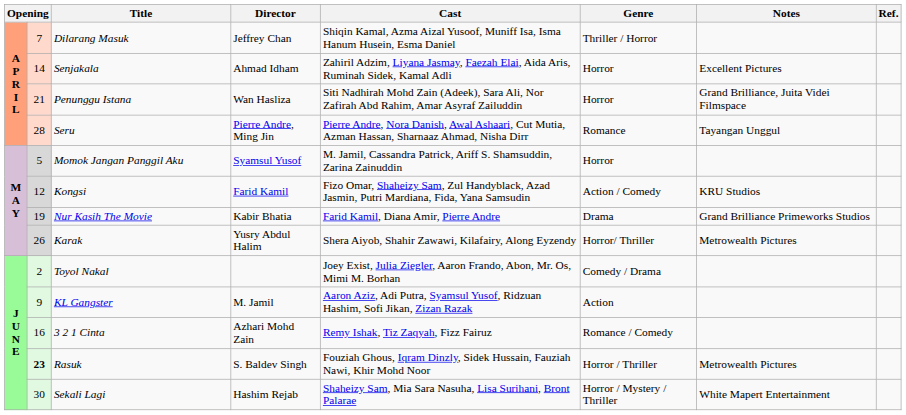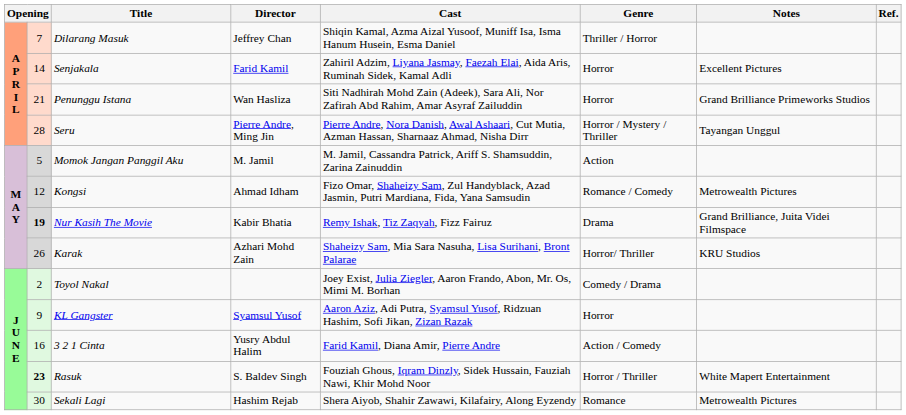 <table class="wikitable" width="100%">
 <tr>
 <th colspan="2">Opening</th>
 <th style="width:20%;">Title</th>
 <th style="width:10%;">Director</th>
 <th>Cast</th>
 <th style="width:13%">Genre</th>
 <th style="width:20%">Notes</th>
 <th>Ref.</th>
 </tr>
 <tr>
 <th rowspan=4 style="text-align:center; background:#ffa07a;">A<br>P<br>R<br>I<br>L</th>
 <td rowspan=1 style="text-align:center; background:#ffdacc;">7</td>
 <td><em>Dilarang Masuk</em></td>
 <td>Jeffrey Chan</td>
 <td>Shiqin Kamal, Azma Aizal Yusoof, Muniff Isa, Isma Hanum Husein, Esma Daniel</td>
 <td>Thriller / Horror</td>
 <td></td>
 <td></td>
 </tr>
 <tr>
 <td rowspan=1 style="text-align:center; background:#ffdacc;">14</td>
 <td><em>Senjakala</em></td>
-<td>Ahmad Idham</td>
+<td><a href='#'>Farid Kamil</a></td>
 <td>Zahiril Adzim, <a href='#'>Liyana Jasmay</a>, <a href='#'>Faezah Elai</a>, Aida Aris, Ruminah Sidek, Kamal Adli</td>
 <td>Horror</td>
 <td>Excellent Pictures</td>
 <td></td>
 </tr>
 <tr>
 <td rowspan=1 style="text-align:center; background:#ffdacc;">21</td>
 <td><em>Penunggu Istana</em></td>
 <td>Wan Hasliza</td>
 <td>Siti Nadhirah Mohd Zain (Adeek), Sara Ali, Nor Zafirah Abd Rahim, Amar Asyraf Zailuddin</td>
 <td>Horror</td>
-<td>Grand Brilliance, Juita Videi Filmspace<br></td>
+<td>Grand Brilliance Primeworks Studios</td>
 <td></td>
 </tr>
 <tr>
 <td rowspan=1 style="text-align:center; background:#ffdacc;">28</td>
 <td><em>Seru</em></td>
 <td><a href='#'>Pierre Andre</a>, Ming Jin</td>
 <td><a href='#'>Pierre Andre</a>, <a href='#'>Nora Danish</a>, <a href='#'>Awal Ashaari</a>, Cut Mutia, Azman Hassan, Sharnaaz Ahmad, Nisha Dirr</td>
-<td>Romance</td>
+<td>Horror / Mystery / Thriller</td>
 <td>Tayangan Unggul</td>
 <td></td>
 </tr>
 <tr>
 <th rowspan=4 style="text-align:center; background:thistle;">M<br>A<br>Y</th>
 <td rowspan=1 style="text-align:center; background:#d8d8d8;">5</td>
 <td><em>Momok Jangan Panggil Aku</em></td>
-<td><a href='#'>Syamsul Yusof</a></td>
+<td>M. Jamil</td>
 <td>M. Jamil, Cassandra Patrick, Ariff S. Shamsuddin, Zarina Zainuddin</td>
-<td>Horror</td>
+<td>Action</td>
 <td></td>
 <td></td>
 </tr>
 <tr>
 <td rowspan=1 style="text-align:center; background:#d8d8d8;">12</td>
 <td><em>Kongsi</em></td>
-<td><a href='#'>Farid Kamil</a></td>
+<td>Ahmad Idham</td>
 <td>Fizo Omar, <a href='#'>Shaheizy Sam</a>, Zul Handyblack, Azad Jasmin, Putri Mardiana, Fida, Yana Samsudin</td>
-<td>Action / Comedy</td>
-<td>KRU Studios</td>
+<td>Romance / Comedy</td>
+<td>Metrowealth Pictures</td>
 <td></td>
 </tr>
 <tr>
-<td rowspan=1 style="text-align:center; background:#d8d8d8;">19</td>
+<td rowspan=1 style="text-align:center; background:#d8d8d8;"><strong>19</strong></td>
 <td><em><a href='#'>Nur Kasih The Movie</a></em></td>
 <td>Kabir Bhatia</td>
-<td><a href='#'>Farid Kamil</a>, Diana Amir, <a href='#'>Pierre Andre</a></td>
+<td><a href='#'>Remy Ishak</a>, <a href='#'>Tiz Zaqyah</a>, Fizz Fairuz</td>
 <td>Drama</td>
-<td>Grand Brilliance Primeworks Studios</td>
+<td>Grand Brilliance, Juita Videi Filmspace<br></td>
 <td></td>
 </tr>
 <tr>
 <td rowspan=1 style="text-align:center; background:#d8d8d8;">26</td>
 <td><em>Karak</em></td>
-<td>Yusry Abdul Halim</td>
-<td>Shera Aiyob, Shahir Zawawi, Kilafairy, Along Eyzendy</td>
+<td>Azhari Mohd Zain</td>
+<td><a href='#'>Shaheizy Sam</a>, Mia Sara Nasuha, <a href='#'>Lisa Surihani</a>, <a href='#'>Bront Palarae</a></td>
 <td>Horror/ Thriller</td>
-<td>Metrowealth Pictures</td>
+<td>KRU Studios</td>
 <td></td>
 </tr>
 <tr>
 <th rowspan=5 style="text-align:center; background:#98fb98;">J<br>U<br>N<br>E</th>
 <td rowspan=1 style="text-align:center; background:#e0f9e0;">2</td>
 <td><em>Toyol Nakal</em></td>
 <td></td>
 <td>Joey Exist, <a href='#'>Julia Ziegler</a>, Aaron Frando, Abon, Mr. Os, Mimi M. Borhan</td>
 <td>Comedy / Drama</td>
 <td></td>
 <td></td>
 </tr>
 <tr>
 <td rowspan=1 style="text-align:center; background:#e0f9e0;">9</td>
 <td><em><a href='#'>KL Gangster</a></em></td>
-<td>M. Jamil</td>
+<td><a href='#'>Syamsul Yusof</a></td>
 <td><a href='#'>Aaron Aziz</a>, Adi Putra, <a href='#'>Syamsul Yusof</a>, Ridzuan Hashim, Sofi Jikan, <a href='#'>Zizan Razak</a></td>
-<td>Action</td>
+<td>Horror</td>
 <td></td>
 <td></td>
 </tr>
 <tr>
 <td rowspan=1 style="text-align:center; background:#e0f9e0;">16</td>
 <td><em>3 2 1 Cinta</em></td>
-<td>Azhari Mohd Zain</td>
-<td><a href='#'>Remy Ishak</a>, <a href='#'>Tiz Zaqyah</a>, Fizz Fairuz</td>
-<td>Romance / Comedy</td>
+<td>Yusry Abdul Halim</td>
+<td><a href='#'>Farid Kamil</a>, Diana Amir, <a href='#'>Pierre Andre</a></td>
+<td>Action / Comedy</td>
 <td></td>
 <td></td>
 </tr>
 <tr>
 <td rowspan=1 style="text-align:center; background:#e0f9e0;"><strong>23</strong></td>
 <td><em>Rasuk</em></td>
 <td>S. Baldev Singh</td>
 <td>Fouziah Ghous, <a href='#'>Iqram Dinzly</a>, Sidek Hussain, Fauziah Nawi, Khir Mohd Noor</td>
 <td>Horror / Thriller</td>
-<td>Metrowealth Pictures</td>
+<td>White Mapert Entertainment</td>
 <td></td>
 </tr>
 <tr>
 <td rowspan=1 style="text-align:center; background:#e0f9e0;">30</td>
 <td><em>Sekali Lagi</em></td>
 <td>Hashim Rejab</td>
-<td><a href='#'>Shaheizy Sam</a>, Mia Sara Nasuha, <a href='#'>Lisa Surihani</a>, <a href='#'>Bront Palarae</a></td>
-<td>Horror / Mystery / Thriller</td>
-<td>White Mapert Entertainment</td>
+<td>Shera Aiyob, Shahir Zawawi, Kilafairy, Along Eyzendy</td>
+<td>Romance</td>
+<td>Metrowealth Pictures</td>
 <td></td>
 </tr>
 </table>
